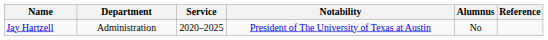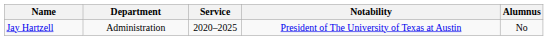 <table class="wikitable sortable" style="width:100%">
 <tr>
 <th style="width:15%;">Name</th>
 <th style="width:20%;">Department</th>
 <th style="width:10%;">Service</th>
 <th style="width:50%;" class="unsortable">Notability</th>
 <th style="width:5%;">Alumnus</th>
-<th style="width:*;" class="unsortable">Reference</th>
 </tr>
 <tr>
 <td><a href='#'>Jay Hartzell</a></td>
 <td style="text-align:center;">Administration</td>
 <td style="text-align:center;">2020–2025</td>
 <td style="text-align:center;"><a href='#'>President of The University of Texas at Austin</a></td>
 <td style="text-align:center;">No</td>
-<td style="text-align:center;"></td>
 </tr>
 </table>
